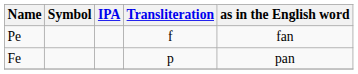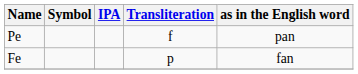 <table class="wikitable">
 <tr>
 <th ! colspan=1>Name</th>
 <th ! colspan=1>Symbol</th>
 <th ! colspan=1><a href='#'>IPA</a></th>
 <th ! colspan=1><a href='#'>Transliteration</a></th>
 <th ! colspan=1>as in the English word</th>
 </tr>
 <tr>
 <td>Pe</td>
 <td align=center></td>
 <td align="center"></td>
 <td align="center">f</td>
-<td align="center">fan</td>
+<td align="center">pan</td>
 </tr>
 <tr>
 <td>Fe</td>
 <td align=center></td>
 <td align="center"></td>
 <td align="center">p</td>
-<td align="center">pan</td>
+<td align="center">fan</td>
 </tr>
 <tr>
 </tr>
 </table>
